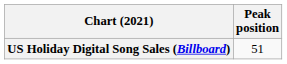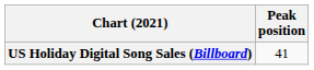 <table class="wikitable sortable plainrowheaders" style="text-align:center;">
 <tr>
 <th>Chart (2021)</th>
 <th>Peak<br>position</th>
 </tr>
 <tr>
 <th scope="row">US Holiday Digital Song Sales (<em><a href='#'>Billboard</a></em>)</th>
-<td>51</td>
+<td>41</td>
 </tr>
 </table>
